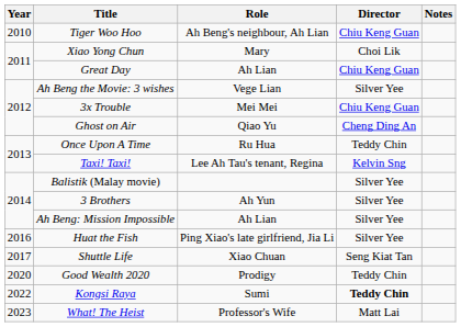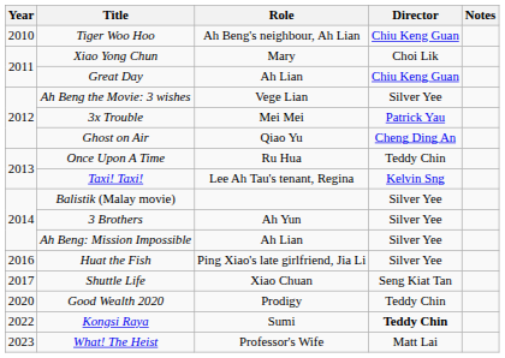 <table class="wikitable sortable">
 <tr>
 <th>Year</th>
 <th>Title</th>
 <th>Role</th>
 <th>Director</th>
 <th class="unsortable">Notes</th>
 </tr>
 <tr align=center>
 <td>2010</td>
 <td><em>Tiger Woo Hoo</em> </td>
 <td>Ah Beng's neighbour, Ah Lian</td>
 <td><a href='#'>Chiu Keng Guan</a></td>
 <td></td>
 </tr>
 <tr align=center>
 <td rowspan=2>2011</td>
 <td><em>Xiao Yong Chun</em></td>
 <td>Mary</td>
 <td>Choi Lik</td>
 <td></td>
 </tr>
 <tr align=center>
 <td><em>Great Day</em></td>
 <td>Ah Lian</td>
 <td><a href='#'>Chiu Keng Guan</a></td>
 <td></td>
 </tr>
 <tr align=center>
 <td rowspan=3>2012</td>
 <td><em>Ah Beng the Movie: 3 wishes</em></td>
 <td>Vege Lian</td>
 <td>Silver Yee</td>
 <td></td>
 </tr>
 <tr align=center>
 <td><em>3x Trouble</em></td>
 <td>Mei Mei</td>
-<td><a href='#'>Chiu Keng Guan</a></td>
+<td><a href='#'>Patrick Yau</a></td>
 <td></td>
 </tr>
 <tr align=center>
 <td><em>Ghost on Air</em></td>
 <td>Qiao Yu</td>
 <td><a href='#'>Cheng Ding An</a></td>
 <td></td>
 </tr>
 <tr align=center>
 <td rowspan=2>2013</td>
 <td><em>Once Upon A Time</em></td>
 <td>Ru Hua</td>
 <td>Teddy Chin</td>
 <td></td>
 </tr>
 <tr align=center>
 <td><em><a href='#'> Taxi! Taxi!</a></em> </td>
 <td>Lee Ah Tau's tenant, Regina</td>
 <td><a href='#'>Kelvin Sng</a></td>
 <td></td>
 </tr>
 <tr align=center>
 <td rowspan=3>2014</td>
 <td><em>Balistik</em> (Malay movie)</td>
 <td></td>
 <td>Silver Yee</td>
 <td></td>
 </tr>
 <tr align=center>
 <td><em>3 Brothers</em></td>
 <td>Ah Yun</td>
 <td>Silver Yee</td>
 <td></td>
 </tr>
 <tr align=center>
 <td><em>Ah Beng: Mission Impossible</em></td>
 <td>Ah Lian</td>
 <td>Silver Yee</td>
 <td></td>
 </tr>
 <tr align=center>
 <td>2016</td>
 <td><em>Huat the Fish</em></td>
 <td>Ping Xiao's late girlfriend, Jia Li</td>
 <td>Silver Yee</td>
 <td></td>
 </tr>
 <tr align=center>
 <td>2017</td>
 <td><em>Shuttle Life</em></td>
 <td>Xiao Chuan</td>
 <td>Seng Kiat Tan</td>
 <td></td>
 </tr>
 <tr align=center>
 <td>2020</td>
 <td><em>Good Wealth 2020</em> </td>
 <td>Prodigy</td>
 <td>Teddy Chin</td>
 <td></td>
 </tr>
 <tr align=center>
 <td>2022</td>
 <td><em><a href='#'> Kongsi Raya</a></em></td>
 <td>Sumi</td>
 <td><strong>Teddy Chin</strong></td>
 <td></td>
 </tr>
 <tr align=center>
 <td>2023</td>
 <td><em><a href='#'>What! The Heist</a></em></td>
 <td>Professor's Wife</td>
 <td>Matt Lai</td>
 <td></td>
 </tr>
 </table>
